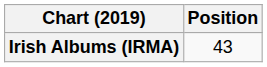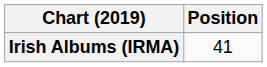 <table class="wikitable plainrowheaders" style="text-align:center">
 <tr>
 <th scope="col">Chart (2019)</th>
 <th scope="col">Position</th>
 </tr>
 <tr>
 <th scope="row">Irish Albums (IRMA)</th>
-<td>43</td>
+<td>41</td>
 </tr>
 </table>
